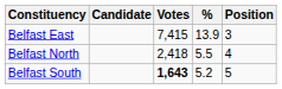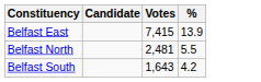 <table class="wikitable sortable">
 <tr>
 <th>Constituency</th>
 <th>Candidate</th>
 <th>Votes</th>
 <th>%</th>
-<th>Position</th>
 </tr>
 <tr>
 <td><a href='#'>Belfast East</a></td>
 <td></td>
 <td>7,415</td>
 <td>13.9</td>
-<td>3</td>
 </tr>
 <tr>
 <td><a href='#'>Belfast North</a></td>
 <td></td>
-<td>2,418</td>
+<td>2,481</td>
 <td>5.5</td>
-<td>4</td>
 </tr>
 <tr>
 <td><a href='#'>Belfast South</a></td>
 <td></td>
-<td><strong>1,643</strong></td>
-<td>5.2</td>
-<td>5</td>
+<td>1,643</td>
+<td>4.2</td>
 </tr>
 </table>
